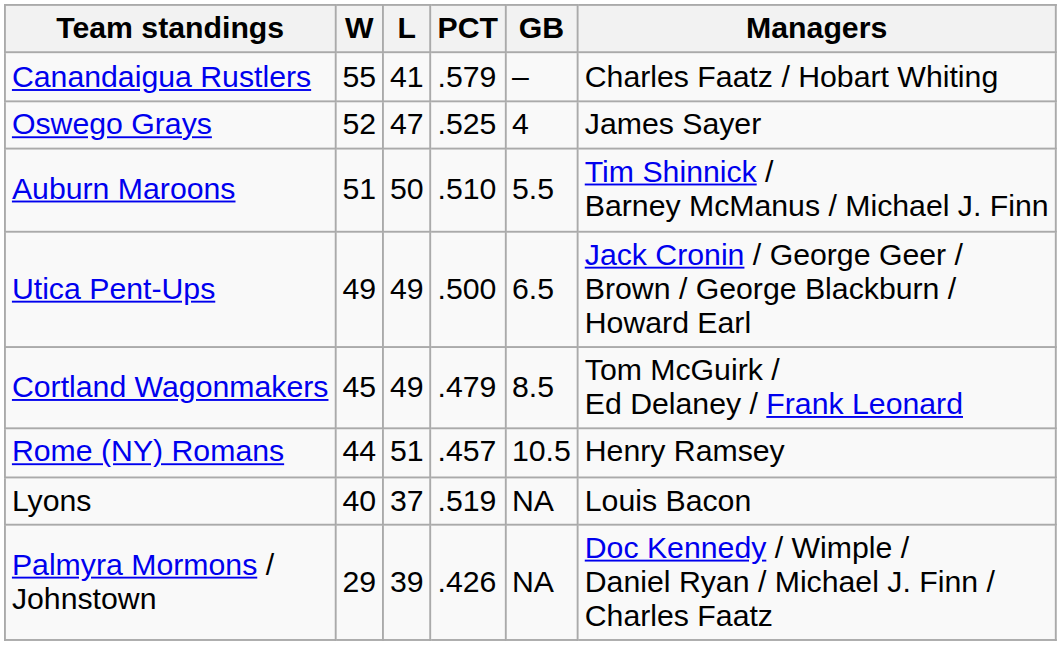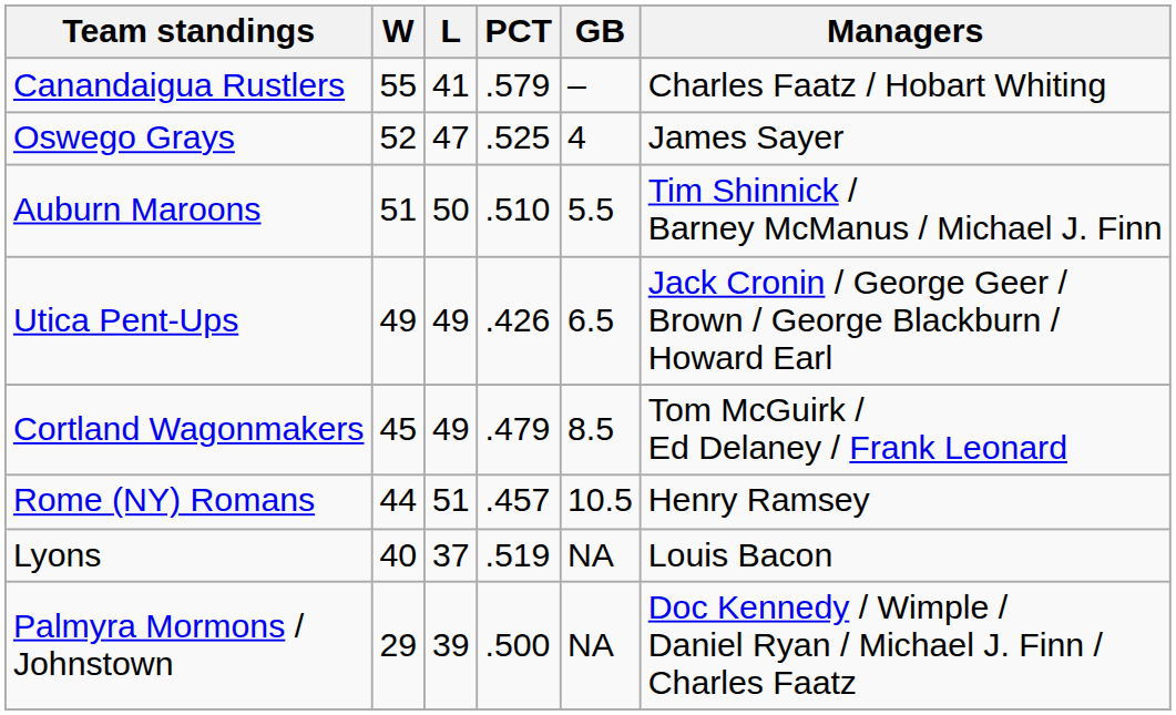 <table class="wikitable">
 <tr>
 <th>Team standings</th>
 <th>W</th>
 <th>L</th>
 <th>PCT</th>
 <th>GB</th>
 <th>Managers</th>
 </tr>
 <tr>
 <td><a href='#'>Canandaigua Rustlers</a></td>
 <td>55</td>
 <td>41</td>
 <td>.579</td>
 <td>–</td>
 <td>Charles Faatz / Hobart Whiting</td>
 </tr>
 <tr>
 <td><a href='#'>Oswego Grays</a></td>
 <td>52</td>
 <td>47</td>
 <td>.525</td>
 <td>4</td>
 <td>James Sayer</td>
 </tr>
 <tr>
 <td><a href='#'>Auburn Maroons</a></td>
 <td>51</td>
 <td>50</td>
 <td>.510</td>
 <td>5.5</td>
 <td><a href='#'>Tim Shinnick</a> /<br> Barney McManus / Michael J. Finn</td>
 </tr>
 <tr>
 <td><a href='#'>Utica Pent-Ups</a></td>
 <td>49</td>
 <td>49</td>
-<td>.500</td>
+<td>.426</td>
 <td>6.5</td>
 <td><a href='#'>Jack Cronin</a> / George Geer / <br>Brown / George Blackburn /<br>Howard Earl</td>
 </tr>
 <tr>
 <td><a href='#'>Cortland Wagonmakers</a></td>
 <td>45</td>
 <td>49</td>
 <td>.479</td>
 <td>8.5</td>
 <td>Tom McGuirk /<br> Ed Delaney / <a href='#'>Frank Leonard</a></td>
 </tr>
 <tr>
 <td><a href='#'>Rome (NY) Romans</a></td>
 <td>44</td>
 <td>51</td>
 <td>.457</td>
 <td>10.5</td>
 <td>Henry Ramsey</td>
 </tr>
 <tr>
 <td>Lyons</td>
 <td>40</td>
 <td>37</td>
 <td>.519</td>
 <td>NA</td>
 <td>Louis Bacon</td>
 </tr>
 <tr>
 <td><a href='#'>Palmyra Mormons</a> /<br> Johnstown</td>
 <td>29</td>
 <td>39</td>
-<td>.426</td>
+<td>.500</td>
 <td>NA</td>
 <td><a href='#'>Doc Kennedy</a> / Wimple /<br>Daniel Ryan / Michael J. Finn / <br>Charles Faatz</td>
 </tr>
 </table>
